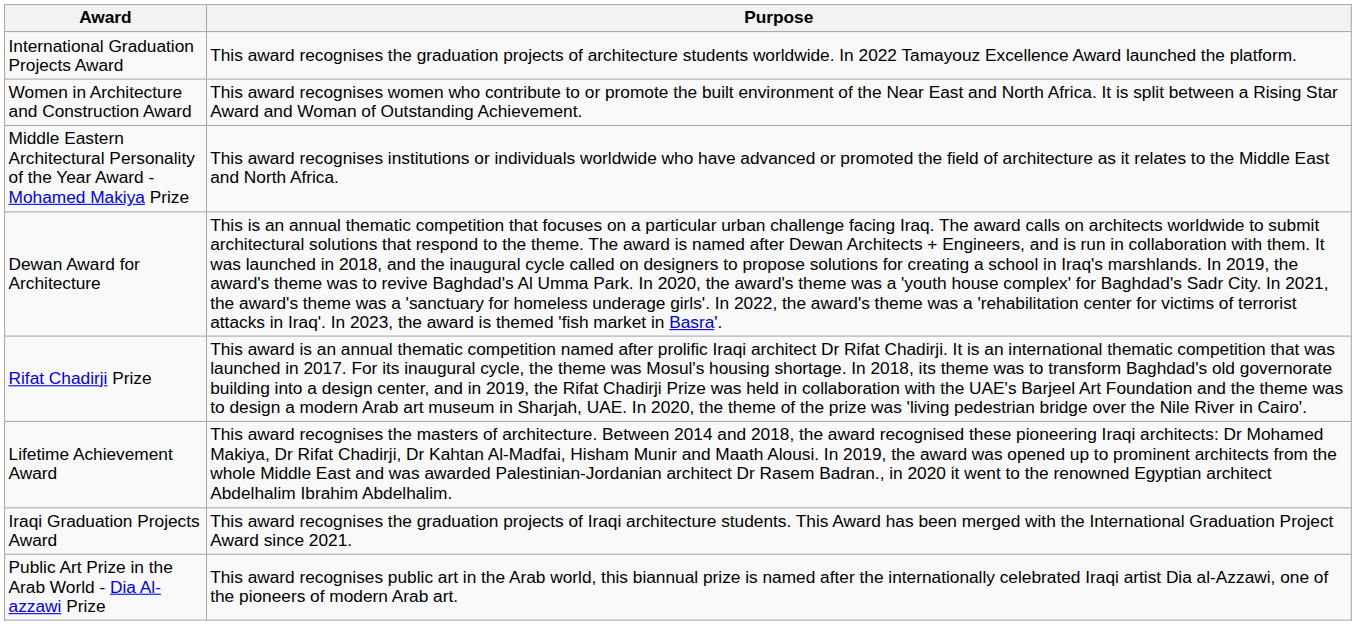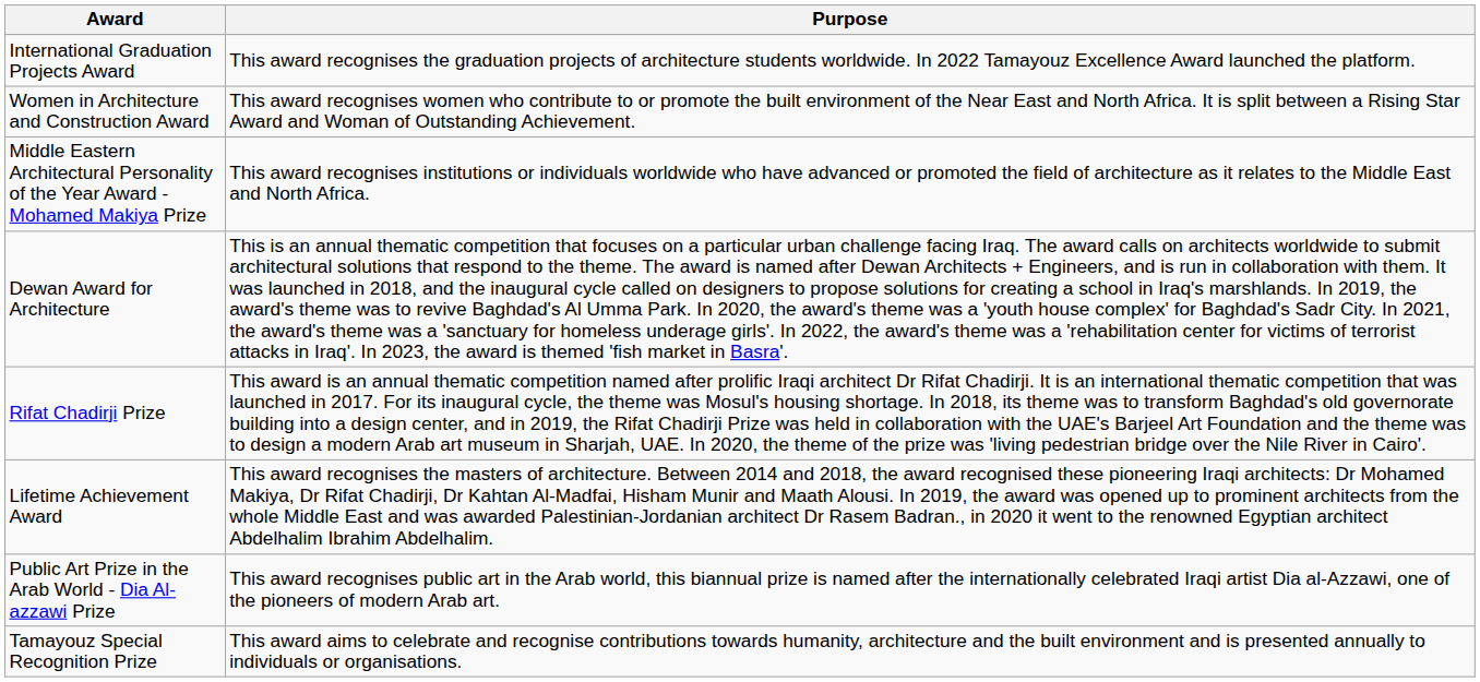 <table class="wikitable">
 <tr>
 <th>Award</th>
 <th>Purpose</th>
 </tr>
 <tr>
 <td>International Graduation Projects Award</td>
 <td>This award recognises the graduation projects of architecture students worldwide.  In 2022 Tamayouz Excellence Award launched the  platform.</td>
 </tr>
 <tr>
 <td>Women in Architecture and Construction Award</td>
 <td>This award recognises women who contribute to or promote the built environment of the Near East and North Africa. It is split between a Rising Star Award and Woman of Outstanding Achievement.</td>
 </tr>
 <tr>
 <td>Middle Eastern Architectural Personality of the Year Award - <a href='#'>Mohamed Makiya</a> Prize</td>
 <td>This award recognises institutions or individuals worldwide who have advanced or promoted the field of architecture as it relates to the Middle East and North Africa.</td>
 </tr>
 <tr>
 <td>Dewan Award for Architecture</td>
 <td>This is an annual thematic competition that focuses on a particular urban challenge facing Iraq. The award calls on architects worldwide to submit architectural solutions that respond to the theme. The award is named after Dewan Architects + Engineers, and is run in collaboration with them. It was launched in 2018, and the inaugural cycle called on designers to propose solutions for creating a school in Iraq's marshlands. In 2019, the award's theme was to revive Baghdad's Al Umma Park. In 2020, the award's theme was a 'youth house complex' for Baghdad's Sadr City. In 2021, the award's theme was a 'sanctuary for homeless underage girls'. In 2022, the award's theme was a 'rehabilitation center for victims of terrorist attacks in Iraq'. In 2023, the award is themed 'fish market in <a href='#'>Basra</a>'.</td>
 </tr>
 <tr>
 <td><a href='#'>Rifat Chadirji</a> Prize</td>
 <td>This award is an annual thematic competition named after prolific Iraqi architect Dr Rifat Chadirji. It is an international thematic competition that was launched in 2017. For its inaugural cycle, the theme was Mosul's housing shortage. In 2018, its theme was to transform Baghdad's old governorate building into a design center, and in 2019, the Rifat Chadirji Prize was held in collaboration with the UAE's Barjeel Art Foundation and the theme was to design a modern Arab art museum in Sharjah, UAE. In 2020, the theme of the prize was 'living pedestrian bridge over the Nile River in Cairo'.</td>
 </tr>
 <tr>
 <td>Lifetime Achievement Award</td>
 <td>This award recognises the masters of architecture. Between 2014 and 2018, the award recognised these pioneering Iraqi architects: Dr Mohamed Makiya, Dr Rifat Chadirji, Dr Kahtan Al-Madfai, Hisham Munir and Maath Alousi. In 2019, the award was opened up to prominent architects from the whole Middle East and was awarded Palestinian-Jordanian architect Dr Rasem Badran., in 2020 it went to the renowned Egyptian architect Abdelhalim Ibrahim Abdelhalim.</td>
 </tr>
 <tr>
-<td>Iraqi Graduation Projects Award</td>
-<td>This award recognises the graduation projects of Iraqi architecture students.  This Award has been merged with the International Graduation Project Award since 2021.</td>
-</tr>
-<tr>
 <td>Public Art Prize in the Arab World - <a href='#'>Dia Al-azzawi</a> Prize</td>
 <td>This award recognises public art in the Arab world, this biannual prize is named after the internationally celebrated Iraqi artist Dia al-Azzawi, one of the pioneers of modern Arab art.</td>
 </tr>
+<tr>
+<td>Tamayouz Special Recognition Prize</td>
+<td>This award aims to celebrate and recognise contributions towards humanity, architecture and the built environment and is presented annually to individuals or organisations.</td>
+</tr>
 </table>
